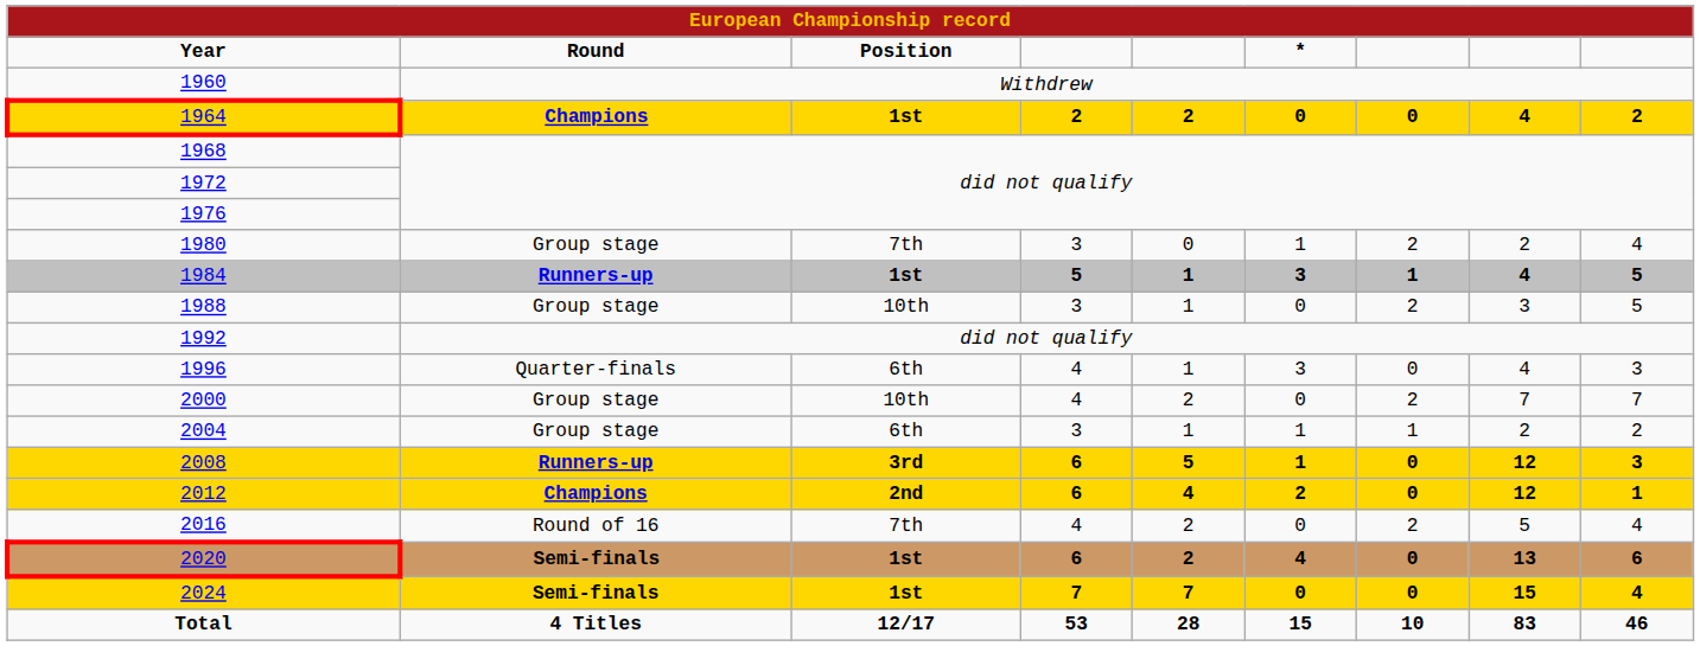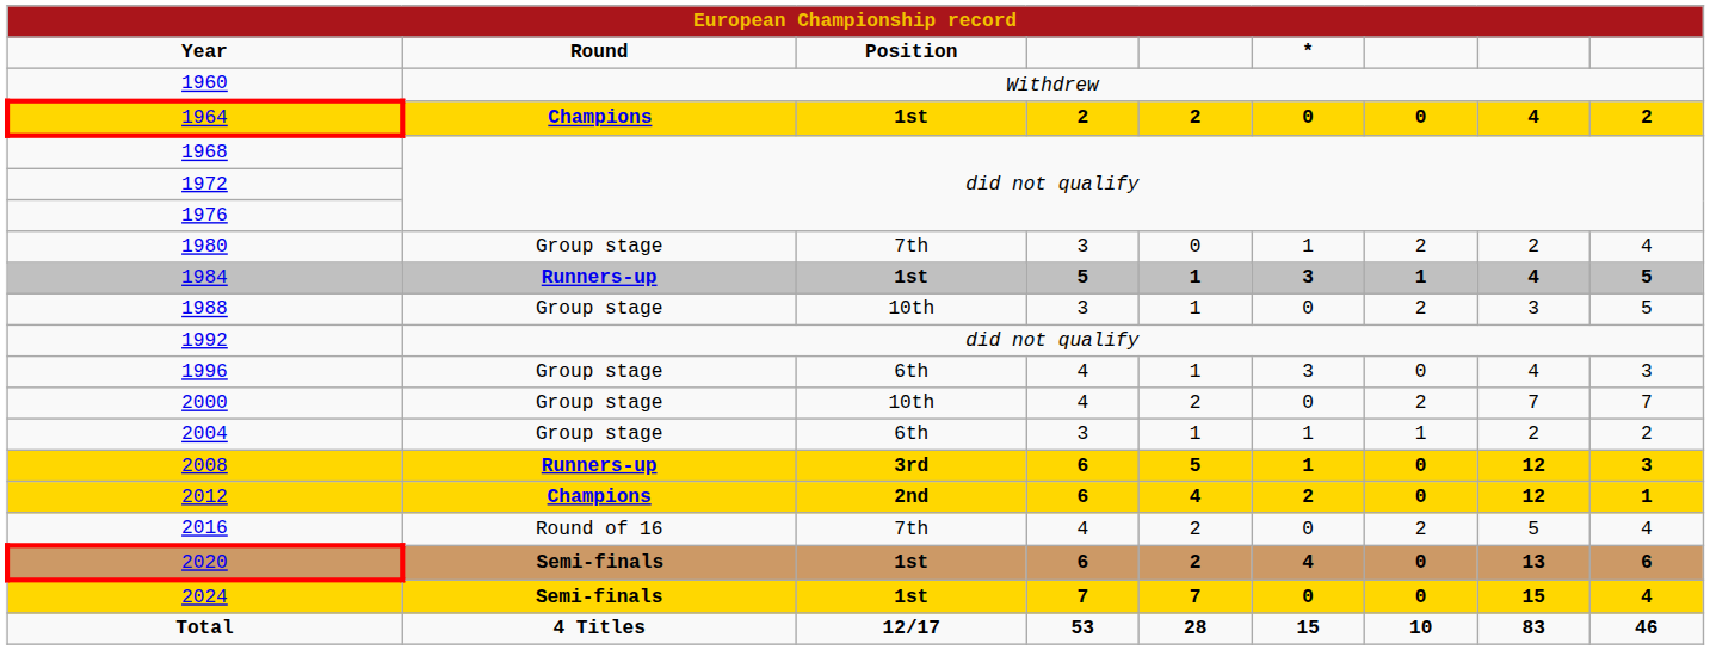 <table border="1" cellpadding="2" cellspacing="0" style="width:52%; background:#f9f9f9; border:1px #aaa solid; border-collapse:collapse; font-size:90%; text-align:center;">
 <tr style="background:#aa151b; color:#f1bf00;">
 <th colspan=9>European Championship record</th>
 </tr>
 <tr>
 <th width=100>Year</th>
 <th width=100>Round</th>
 <th width=25>Position</th>
 <th width=25></th>
 <th width=25></th>
 <th width=25>*</th>
 <th width=25></th>
 <th width=25></th>
 <th width=25></th>
 </tr>
 <tr>
 <td> <a href='#'>1960</a></td>
 <td colspan=8><em>Withdrew</em></td>
 </tr>
 <tr style="background:Gold;">
 <td style="border: 3px solid red"> <a href='#'>1964</a></td>
 <td><strong><a href='#'>Champions</a></strong></td>
 <td><strong>1st</strong></td>
 <td><strong>2</strong></td>
 <td><strong>2</strong></td>
 <td><strong>0</strong></td>
 <td><strong>0</strong></td>
 <td><strong>4</strong></td>
 <td><strong>2</strong></td>
 </tr>
 <tr>
 <td> <a href='#'>1968</a></td>
 <td rowspan=3 colspan=8><em>did not qualify</em></td>
 </tr>
 <tr>
 <td> <a href='#'>1972</a></td>
 </tr>
 <tr>
 <td> <a href='#'>1976</a></td>
 </tr>
 <tr>
 <td> <a href='#'>1980</a></td>
 <td>Group stage</td>
 <td>7th</td>
 <td>3</td>
 <td>0</td>
 <td>1</td>
 <td>2</td>
 <td>2</td>
 <td>4</td>
 </tr>
 <tr style="background:Silver;">
 <td> <a href='#'>1984</a></td>
 <td><strong><a href='#'>Runners-up</a></strong></td>
 <td><strong>1st</strong></td>
 <td><strong>5</strong></td>
 <td><strong>1</strong></td>
 <td><strong>3</strong></td>
 <td><strong>1</strong></td>
 <td><strong>4</strong></td>
 <td><strong>5</strong></td>
 </tr>
 <tr>
 <td> <a href='#'>1988</a></td>
 <td>Group stage</td>
 <td>10th</td>
 <td>3</td>
 <td>1</td>
 <td>0</td>
 <td>2</td>
 <td>3</td>
 <td>5</td>
 </tr>
 <tr>
 <td> <a href='#'>1992</a></td>
 <td colspan=8><em>did not qualify</em></td>
 </tr>
 <tr>
 <td> <a href='#'>1996</a></td>
-<td>Quarter-finals</td>
+<td>Group stage</td>
 <td>6th</td>
 <td>4</td>
 <td>1</td>
 <td>3</td>
 <td>0</td>
 <td>4</td>
 <td>3</td>
 </tr>
 <tr>
 <td>  <a href='#'>2000</a></td>
 <td>Group stage</td>
 <td>10th</td>
 <td>4</td>
 <td>2</td>
 <td>0</td>
 <td>2</td>
 <td>7</td>
 <td>7</td>
 </tr>
 <tr>
 <td> <a href='#'>2004</a></td>
 <td>Group stage</td>
 <td>6th</td>
 <td>3</td>
 <td>1</td>
 <td>1</td>
 <td>1</td>
 <td>2</td>
 <td>2</td>
 </tr>
 <tr style="background:Gold;">
 <td>  <a href='#'>2008</a></td>
 <td><strong><a href='#'>Runners-up</a></strong></td>
 <td><strong>3rd</strong></td>
 <td><strong>6</strong></td>
 <td><strong>5</strong></td>
 <td><strong>1</strong></td>
 <td><strong>0</strong></td>
 <td><strong>12</strong></td>
 <td><strong>3</strong></td>
 </tr>
 <tr style="background:Gold;">
 <td>  <a href='#'>2012</a></td>
 <td><strong><a href='#'>Champions</a></strong></td>
 <td><strong>2nd</strong></td>
 <td><strong>6</strong></td>
 <td><strong>4</strong></td>
 <td><strong>2</strong></td>
 <td><strong>0</strong></td>
 <td><strong>12</strong></td>
 <td><strong>1</strong></td>
 </tr>
 <tr>
 <td> <a href='#'>2016</a></td>
 <td>Round of 16</td>
 <td>7th</td>
 <td>4</td>
 <td>2</td>
 <td>0</td>
 <td>2</td>
 <td>5</td>
 <td>4</td>
 </tr>
 <tr style="background:#c96;">
 <td style="border: 3px solid red"> <a href='#'>2020</a></td>
 <td><strong>Semi-finals</strong></td>
 <td><strong>1st</strong></td>
 <td><strong>6</strong></td>
 <td><strong>2</strong></td>
 <td><strong>4</strong></td>
 <td><strong>0</strong></td>
 <td><strong>13</strong></td>
 <td><strong>6</strong></td>
 </tr>
 <tr style="background:Gold;">
 <td> <a href='#'>2024</a></td>
 <td><strong>Semi-finals</strong></td>
 <td><strong>1st</strong></td>
 <td><strong>7</strong></td>
 <td><strong>7</strong></td>
 <td><strong>0</strong></td>
 <td><strong>0</strong></td>
 <td><strong>15</strong></td>
 <td><strong>4</strong></td>
 </tr>
 <tr>
 <td><strong>Total</strong></td>
 <td><strong>4 Titles</strong></td>
 <td><strong>12/17</strong></td>
 <td><strong>53</strong></td>
 <td><strong>28</strong></td>
 <td><strong>15</strong></td>
 <td><strong>10</strong></td>
 <td><strong>83</strong></td>
 <td><strong>46</strong></td>
 </tr>
 </table>
